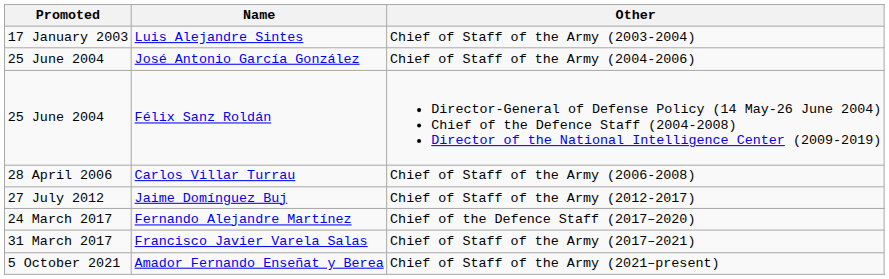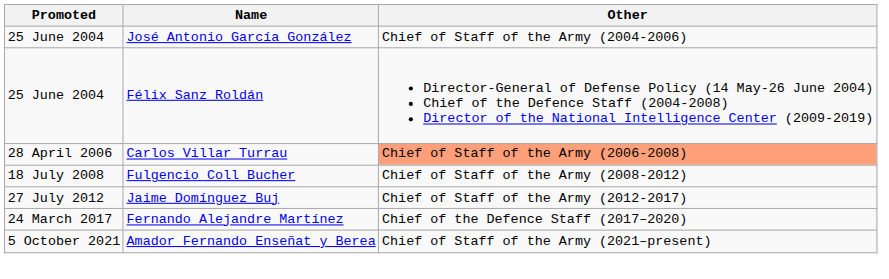 <table class="wikitable">
 <tr>
 <th>Promoted</th>
 <th>Name</th>
 <th>Other</th>
-</tr>
-<tr>
-<td>17 January 2003</td>
-<td><a href='#'>Luis Alejandre Sintes</a></td>
-<td>Chief of Staff of the Army (2003-2004)</td>
 </tr>
 <tr>
 <td>25 June 2004</td>
 <td><a href='#'>José Antonio García González</a></td>
 <td>Chief of Staff of the Army (2004-2006)</td>
 </tr>
 <tr>
 <td>25 June 2004</td>
 <td><a href='#'>Félix Sanz Roldán</a></td>
 <td><br><ul><li>Director-General of Defense Policy (14 May-26 June 2004)</li><li>Chief of the Defence Staff (2004-2008)</li><li><a href='#'>Director of the National Intelligence Center</a> (2009-2019)</li></ul></td>
 </tr>
 <tr>
 <td>28 April 2006</td>
 <td><a href='#'>Carlos Villar Turrau</a></td>
-<td>Chief of Staff of the Army (2006-2008)</td>
+<td style="background: lightsalmon;">Chief of Staff of the Army (2006-2008)</td>
+</tr>
+<tr>
+<td>18 July 2008</td>
+<td><a href='#'>Fulgencio Coll Bucher</a></td>
+<td>Chief of Staff of the Army (2008-2012)</td>
 </tr>
 <tr>
 <td>27 July 2012</td>
 <td><a href='#'>Jaime Domínguez Buj</a></td>
 <td>Chief of Staff of the Army (2012-2017)</td>
 </tr>
 <tr>
 <td>24 March 2017</td>
 <td><a href='#'>Fernando Alejandre Martínez</a></td>
 <td>Chief of the Defence Staff (2017–2020)</td>
 </tr>
 <tr>
-<td>31 March 2017</td>
-<td><a href='#'>Francisco Javier Varela Salas</a></td>
-<td>Chief of Staff of the Army (2017–2021)</td>
-</tr>
-<tr>
 <td>5 October 2021</td>
 <td><a href='#'>Amador Fernando Enseñat y Berea</a></td>
 <td>Chief of Staff of the Army (2021–present)</td>
 </tr>
 </table>
